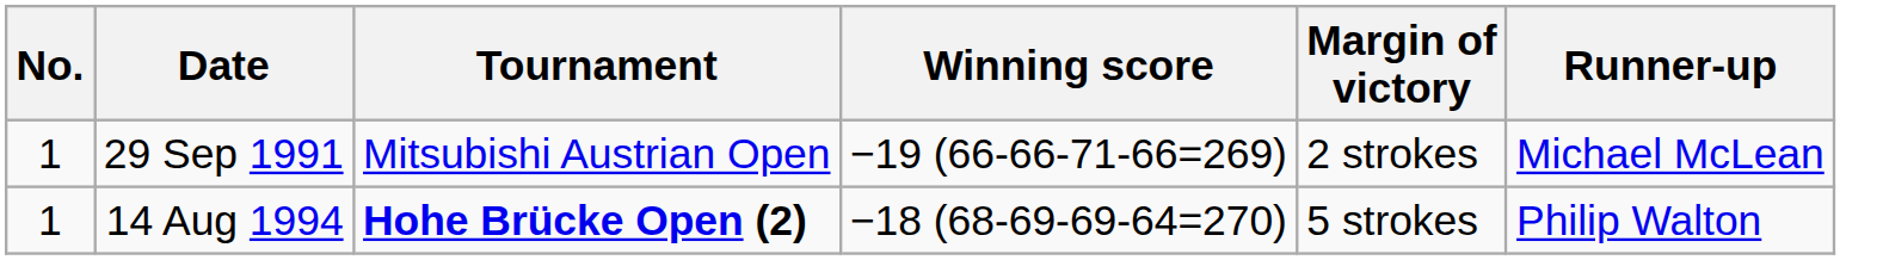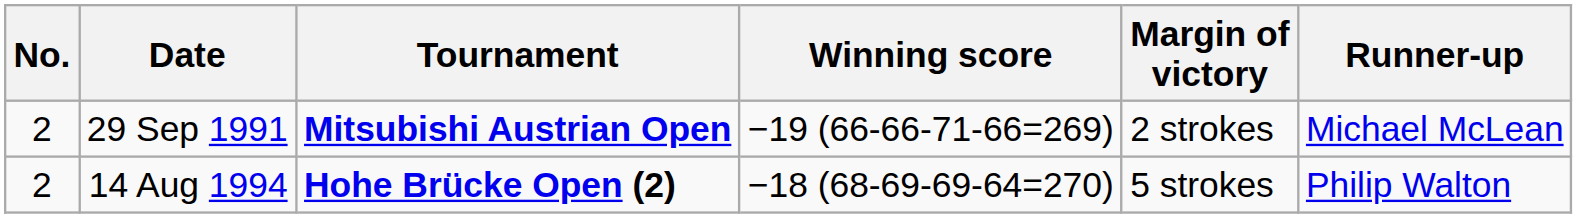 <table class="wikitable" style="font-size:95%;">
 <tr>
 <th>No.</th>
 <th>Date</th>
 <th>Tournament</th>
 <th>Winning score</th>
 <th>Margin of<br>victory</th>
 <th>Runner-up</th>
 </tr>
 <tr>
-<td align=center>1</td>
+<td align=center>2</td>
 <td align=right>29 Sep <a href='#'>1991</a></td>
-<td><a href='#'>Mitsubishi Austrian Open</a></td>
+<td><strong><a href='#'>Mitsubishi Austrian Open</a></strong></td>
 <td>−19 (66-66-71-66=269)</td>
 <td>2 strokes</td>
 <td> <a href='#'>Michael McLean</a></td>
 </tr>
 <tr>
-<td align=center>1</td>
+<td align=center>2</td>
 <td align=right>14 Aug <a href='#'>1994</a></td>
 <td><strong><a href='#'>Hohe Brücke Open</a> (2)</strong></td>
 <td>−18 (68-69-69-64=270)</td>
 <td>5 strokes</td>
 <td> <a href='#'>Philip Walton</a></td>
 </tr>
 </table>
